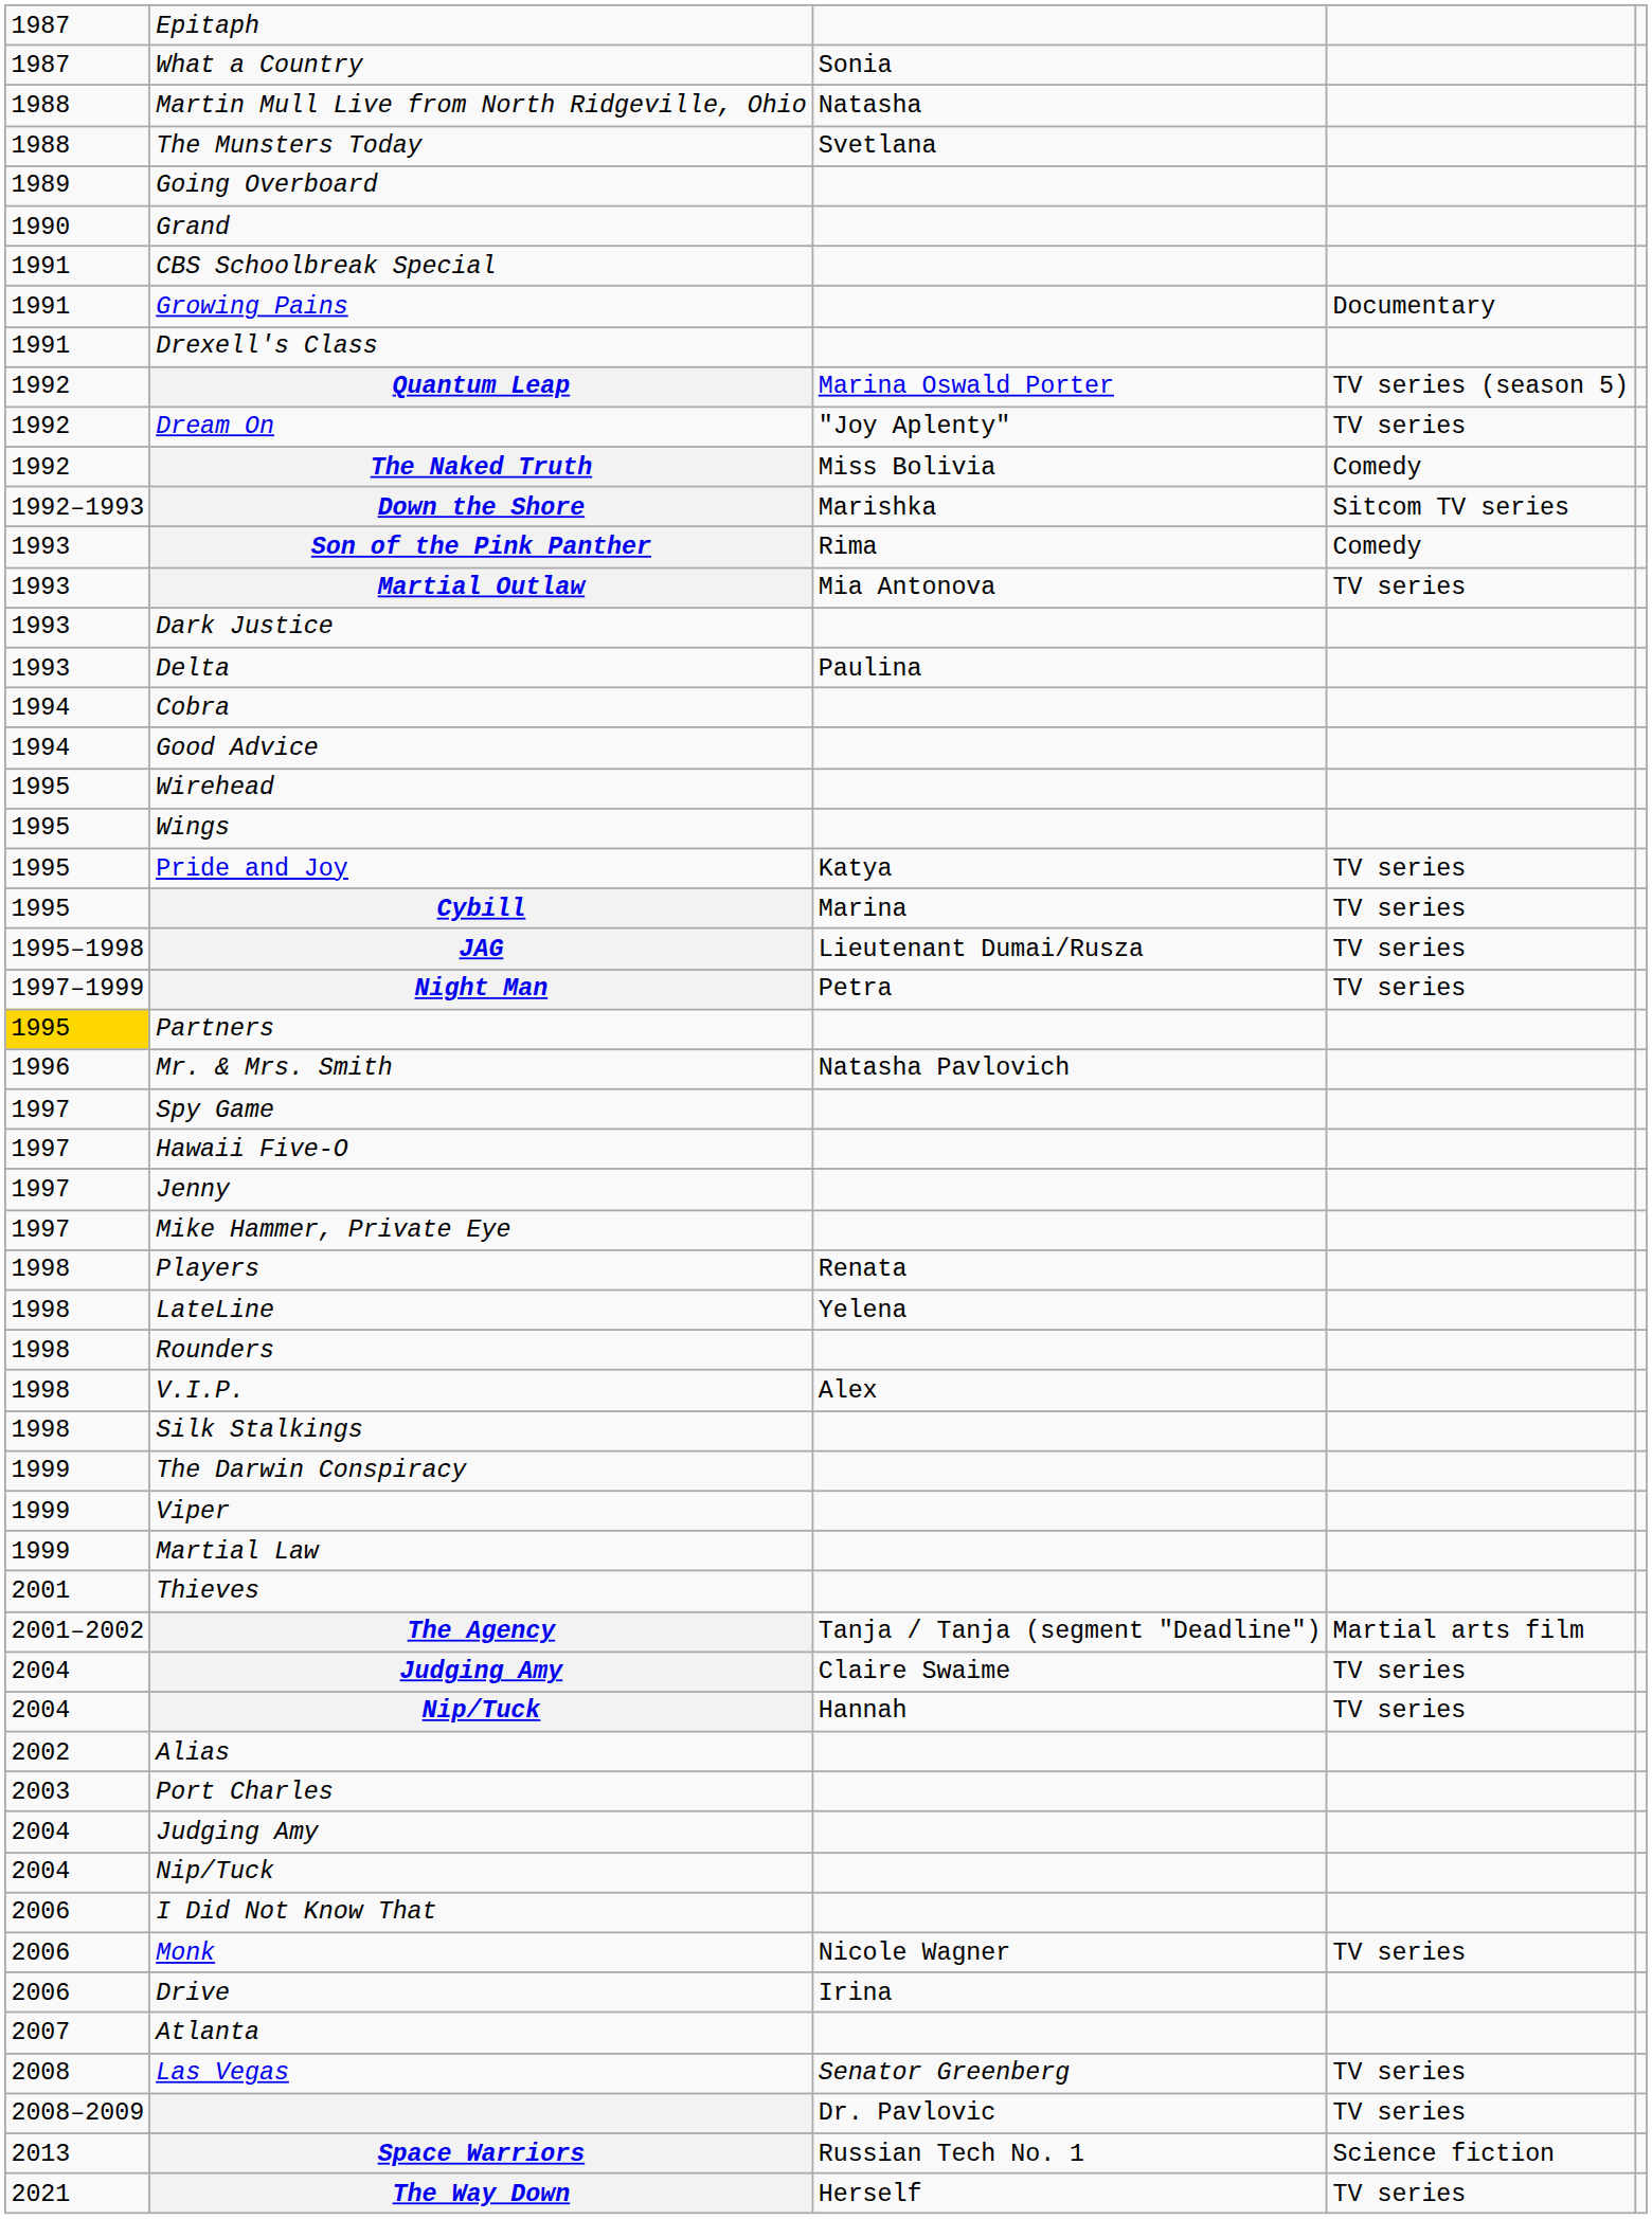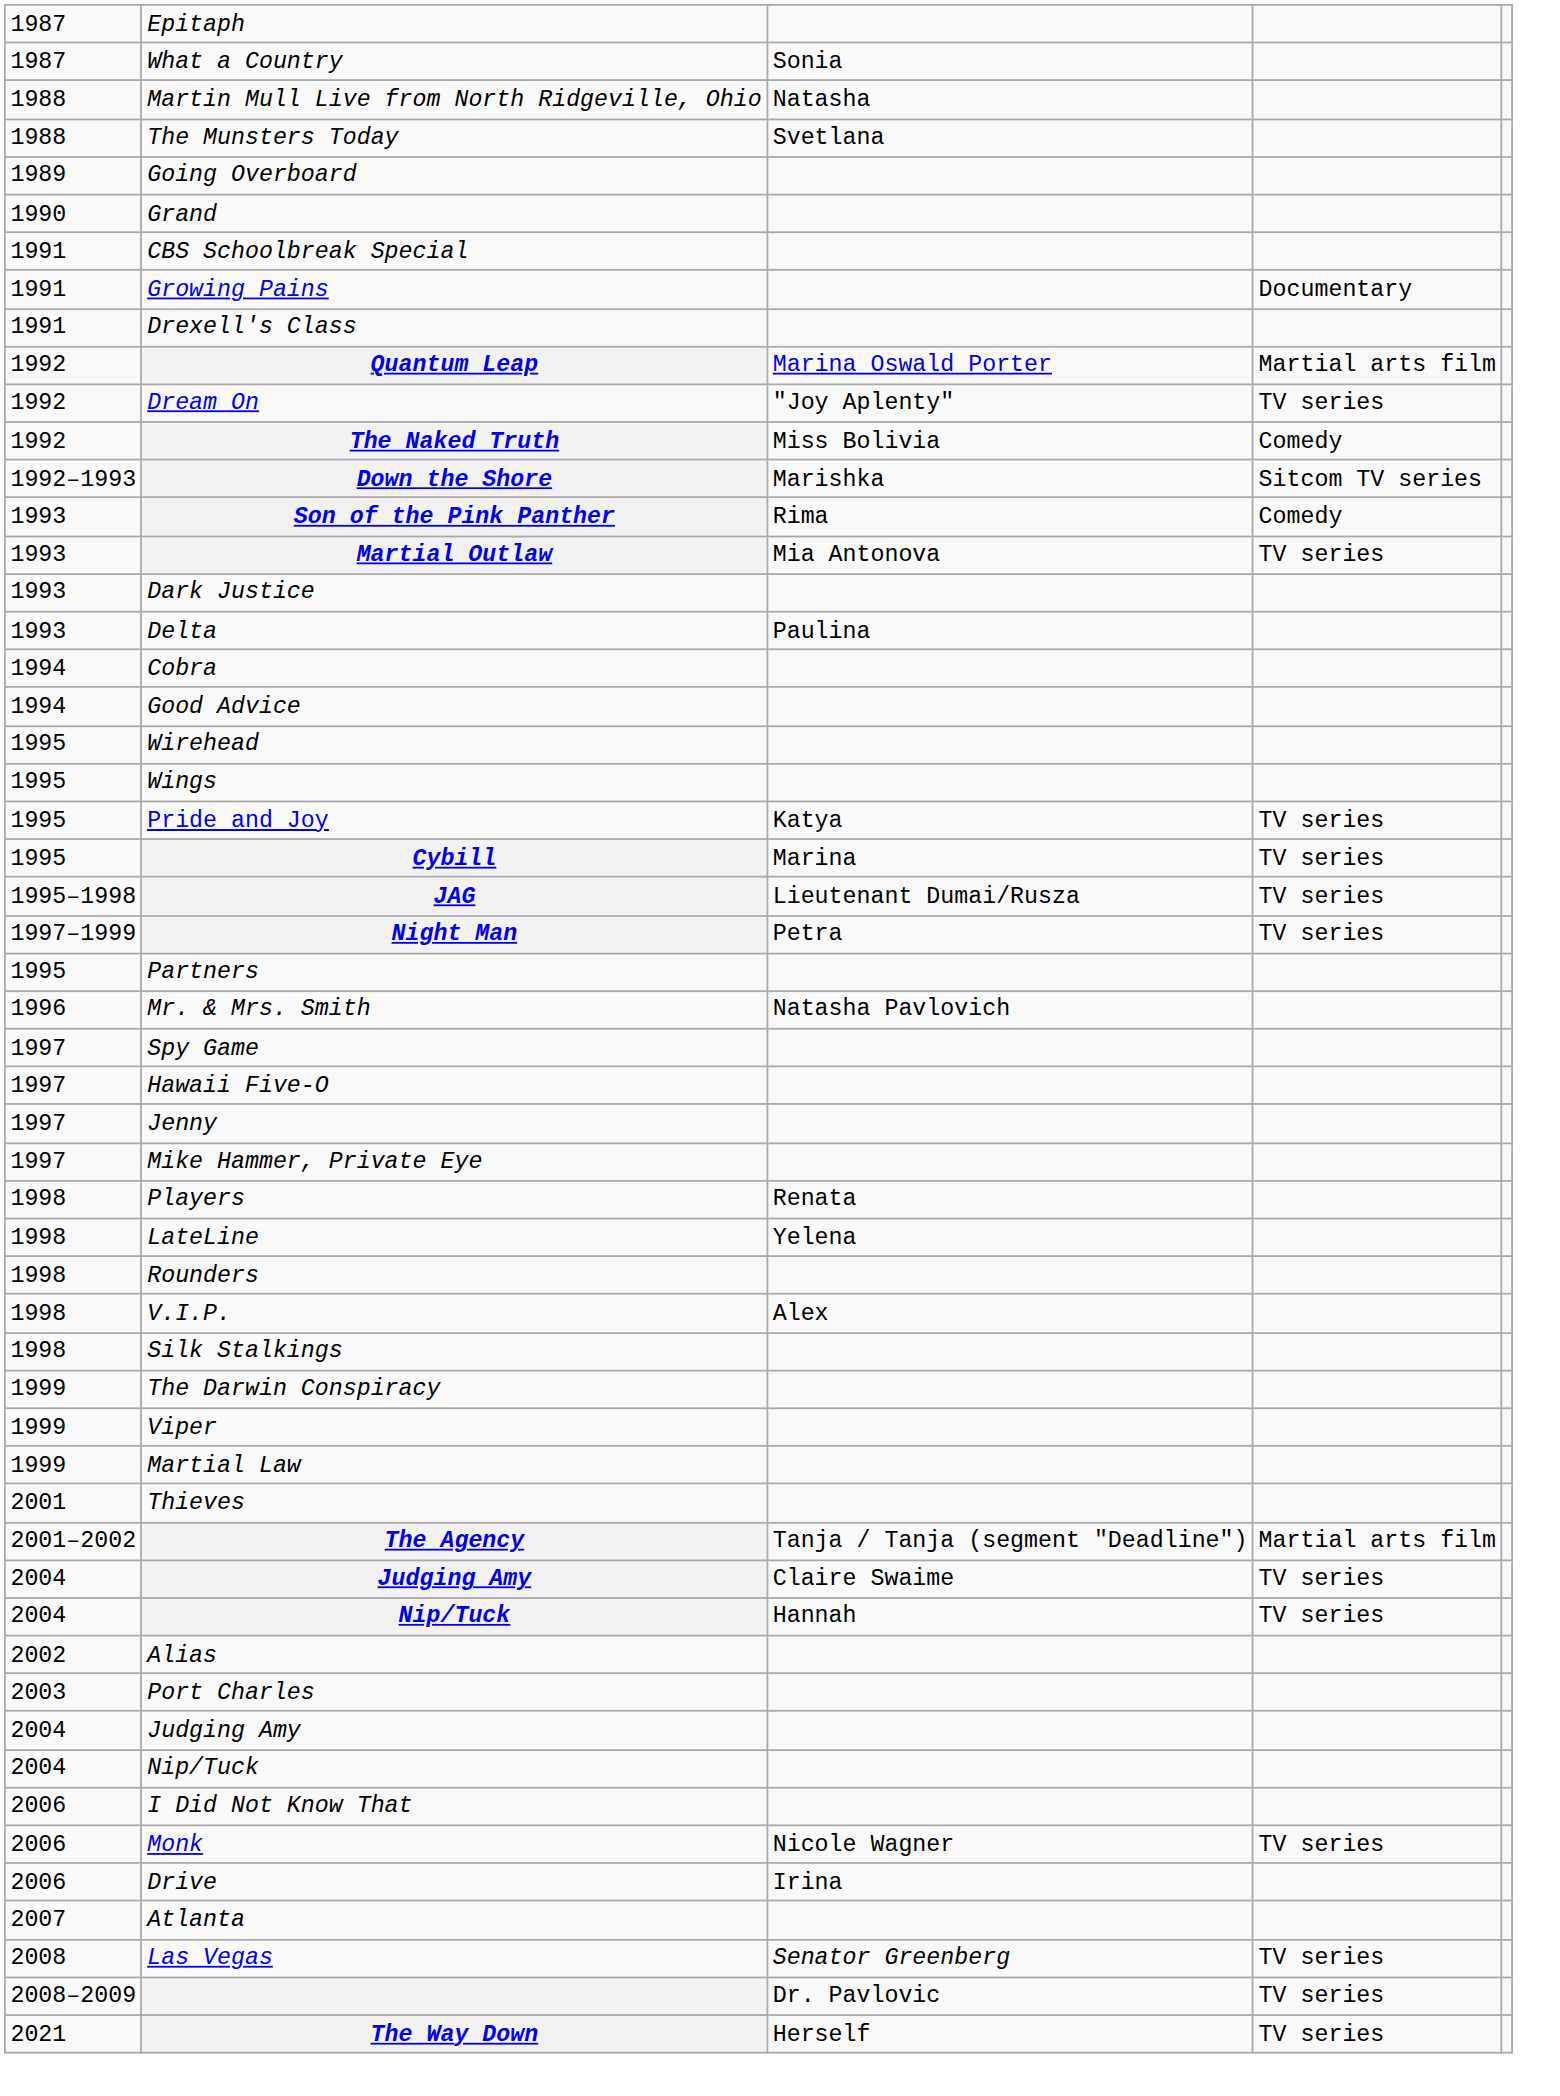 <table class="wikitable plainrowheaders" style="margin-right: 0;">
 <tr>
 <td>1987</td>
 <td><em>Epitaph</em></td>
 <td></td>
 <td></td>
 <td></td>
 </tr>
 <tr>
 <td>1987</td>
 <td><em>What a Country</em></td>
 <td>Sonia</td>
 <td></td>
 <td></td>
 </tr>
 <tr>
 <td>1988</td>
 <td><em>Martin Mull Live from North Ridgeville, Ohio</em></td>
 <td>Natasha</td>
 <td></td>
 <td></td>
 </tr>
 <tr>
 <td>1988</td>
 <td><em>The Munsters Today</em></td>
 <td>Svetlana</td>
 <td></td>
 <td></td>
 </tr>
 <tr>
 <td>1989</td>
 <td><em>Going Overboard</em></td>
 <td></td>
 <td></td>
 <td></td>
 </tr>
 <tr>
 <td>1990</td>
 <td><em>Grand</em></td>
 <td></td>
 <td></td>
 <td></td>
 </tr>
 <tr>
 <td>1991</td>
 <td><em>CBS Schoolbreak Special</em></td>
 <td></td>
 <td></td>
 <td></td>
 </tr>
 <tr>
 <td>1991</td>
 <td><em><a href='#'>Growing Pains</a></em></td>
 <td></td>
 <td>Documentary</td>
 <td></td>
 </tr>
 <tr>
 <td>1991</td>
 <td><em>Drexell's Class</em></td>
 <td></td>
 <td></td>
 <td></td>
 </tr>
 <tr>
 <td>1992</td>
 <th scope=row><em><a href='#'>Quantum Leap</a></em></th>
 <td><a href='#'>Marina Oswald Porter</a></td>
-<td>TV series (season 5)</td>
+<td>Martial arts film</td>
 <td></td>
 </tr>
 <tr>
 <td>1992</td>
 <td><a href='#'><em>Dream On</em></a></td>
 <td>"Joy Aplenty"</td>
 <td>TV series</td>
 <td></td>
 </tr>
 <tr>
 <td>1992</td>
 <th scope=row><em><a href='#'>The Naked Truth</a></em></th>
 <td>Miss Bolivia</td>
 <td>Comedy</td>
 <td></td>
 </tr>
 <tr>
 <td>1992–1993</td>
 <th scope=row><em><a href='#'>Down the Shore</a></em></th>
 <td>Marishka</td>
 <td>Sitcom TV series</td>
 <td></td>
 </tr>
 <tr>
 <td>1993</td>
 <th scope=row><em><a href='#'>Son of the Pink Panther</a></em></th>
 <td>Rima</td>
 <td>Comedy</td>
 <td></td>
 </tr>
 <tr>
 <td>1993</td>
 <th scope=row><em><a href='#'>Martial Outlaw</a></em></th>
 <td>Mia Antonova</td>
 <td>TV series</td>
 <td></td>
 </tr>
 <tr>
 <td>1993</td>
 <td><em>Dark Justice</em></td>
 <td></td>
 <td></td>
 <td></td>
 </tr>
 <tr>
 <td>1993</td>
 <td><em>Delta</em></td>
 <td>Paulina</td>
 <td></td>
 <td></td>
 </tr>
 <tr>
 <td>1994</td>
 <td><em>Cobra</em></td>
 <td></td>
 <td></td>
 <td></td>
 </tr>
 <tr>
 <td>1994</td>
 <td><em>Good Advice</em></td>
 <td></td>
 <td></td>
 <td></td>
 </tr>
 <tr>
 <td>1995</td>
 <td><em>Wirehead</em></td>
 <td></td>
 <td></td>
 <td></td>
 </tr>
 <tr>
 <td>1995</td>
 <td><em>Wings</em></td>
 <td></td>
 <td></td>
 <td></td>
 </tr>
 <tr>
 <td>1995</td>
 <td><em><a href='#'></em><u>Pride and Joy</u><em></a></em></td>
 <td>Katya</td>
 <td>TV series</td>
 <td></td>
 </tr>
 <tr>
 <td>1995</td>
 <th scope="row"><em><a href='#'>Cybill</a></em></th>
 <td>Marina</td>
 <td>TV series</td>
 <td></td>
 </tr>
 <tr>
 <td>1995–1998</td>
 <th scope="row"><em><a href='#'>JAG</a></em></th>
 <td>Lieutenant Dumai/Rusza</td>
 <td>TV series</td>
 <td></td>
 </tr>
 <tr>
 <td>1997–1999</td>
 <th scope="row"><em><a href='#'>Night Man</a></em></th>
 <td>Petra</td>
 <td>TV series</td>
 <td></td>
 </tr>
 <tr>
-<td style="background: gold;">1995</td>
+<td>1995</td>
 <td><em>Partners</em></td>
 <td></td>
 <td></td>
 <td></td>
 </tr>
 <tr>
 <td>1996</td>
 <td><em>Mr. & Mrs. Smith</em></td>
 <td>Natasha Pavlovich</td>
 <td></td>
 <td></td>
 </tr>
 <tr>
 <td>1997</td>
 <td><em>Spy Game</em></td>
 <td></td>
 <td></td>
 <td></td>
 </tr>
 <tr>
 <td>1997</td>
 <td><em>Hawaii Five-O</em></td>
 <td></td>
 <td></td>
 <td></td>
 </tr>
 <tr>
 <td>1997</td>
 <td><em>Jenny</em></td>
 <td></td>
 <td></td>
 <td></td>
 </tr>
 <tr>
 <td>1997</td>
 <td><em>Mike Hammer, Private Eye</em></td>
 <td></td>
 <td></td>
 <td></td>
 </tr>
 <tr>
 <td>1998</td>
 <td><em>Players</em></td>
 <td>Renata</td>
 <td></td>
 <td></td>
 </tr>
 <tr>
 <td>1998</td>
 <td><em>LateLine</em></td>
 <td>Yelena</td>
 <td></td>
 <td></td>
 </tr>
 <tr>
 <td>1998</td>
 <td><em>Rounders</em></td>
 <td></td>
 <td></td>
 <td></td>
 </tr>
 <tr>
 <td>1998</td>
 <td><em>V.I.P.</em></td>
 <td>Аlex</td>
 <td></td>
 <td></td>
 </tr>
 <tr>
 <td>1998</td>
 <td><em>Silk Stalkings</em></td>
 <td></td>
 <td></td>
 <td></td>
 </tr>
 <tr>
 <td>1999</td>
 <td><em>The Darwin Conspiracy</em></td>
 <td></td>
 <td></td>
 <td></td>
 </tr>
 <tr>
 <td>1999</td>
 <td><em>Viper</em></td>
 <td></td>
 <td></td>
 <td></td>
 </tr>
 <tr>
 <td>1999</td>
 <td><em>Martial Law</em></td>
 <td></td>
 <td></td>
 <td></td>
 </tr>
 <tr>
 <td>2001</td>
 <td><em>Thieves</em></td>
 <td></td>
 <td></td>
 <td></td>
 </tr>
 <tr>
 <td>2001–2002</td>
 <th scope="row"><em><a href='#'>The Agency</a></em></th>
 <td>Tanja / Tanja (segment "Deadline")</td>
 <td>Martial arts film</td>
 <td></td>
 </tr>
 <tr>
 <td>2004</td>
 <th scope="row"><em><a href='#'>Judging Amy</a></em></th>
 <td>Claire Swaime</td>
 <td>TV series</td>
 <td></td>
 </tr>
 <tr>
 <td>2004</td>
 <th scope="row"><em><a href='#'>Nip/Tuck</a></em></th>
 <td>Hannah</td>
 <td>TV series</td>
 <td></td>
 </tr>
 <tr>
 <td>2002</td>
 <td><em>Alias</em></td>
 <td></td>
 <td></td>
 <td></td>
 </tr>
 <tr>
 <td>2003</td>
 <td><em>Port Charles</em></td>
 <td></td>
 <td></td>
 <td></td>
 </tr>
 <tr>
 <td>2004</td>
 <td><em>Judging Amy</em></td>
 <td></td>
 <td></td>
 <td></td>
 </tr>
 <tr>
 <td>2004</td>
 <td><em>Nip/Tuck</em></td>
 <td></td>
 <td></td>
 <td></td>
 </tr>
 <tr>
 <td>2006</td>
 <td><em>I Did Not Know That</em></td>
 <td></td>
 <td></td>
 <td></td>
 </tr>
 <tr>
 <td>2006</td>
 <td><em><a href='#'>Monk</a></em></td>
 <td>Nicole Wagner</td>
 <td>TV series</td>
 <td></td>
 </tr>
 <tr>
 <td>2006</td>
 <td><em>Drive</em></td>
 <td>Irina</td>
 <td></td>
 <td></td>
 </tr>
 <tr>
 <td>2007</td>
 <td><em>Atlanta</em></td>
 <td></td>
 <td></td>
 <td></td>
 </tr>
 <tr>
 <td>2008</td>
 <td><a href='#'><em>Las Vegas</em></a></td>
 <td><em>Senator Greenberg</em></td>
 <td>TV series</td>
 <td></td>
 </tr>
 <tr>
 <td>2008–2009</td>
 <th scope="row"></th>
 <td>Dr. Pavlovic</td>
 <td>TV series</td>
 <td></td>
 </tr>
 <tr>
-<td>2013</td>
-<th scope=row><em><a href='#'>Space Warriors</a></em></th>
-<td>Russian Tech No. 1</td>
-<td>Science fiction</td>
-<td></td>
-</tr>
-<tr>
 <td>2021</td>
 <th scope=row><em><a href='#'>The Way Down</a></em></th>
 <td>Herself</td>
 <td>TV series</td>
 <td></td>
 </tr>
 </table>
